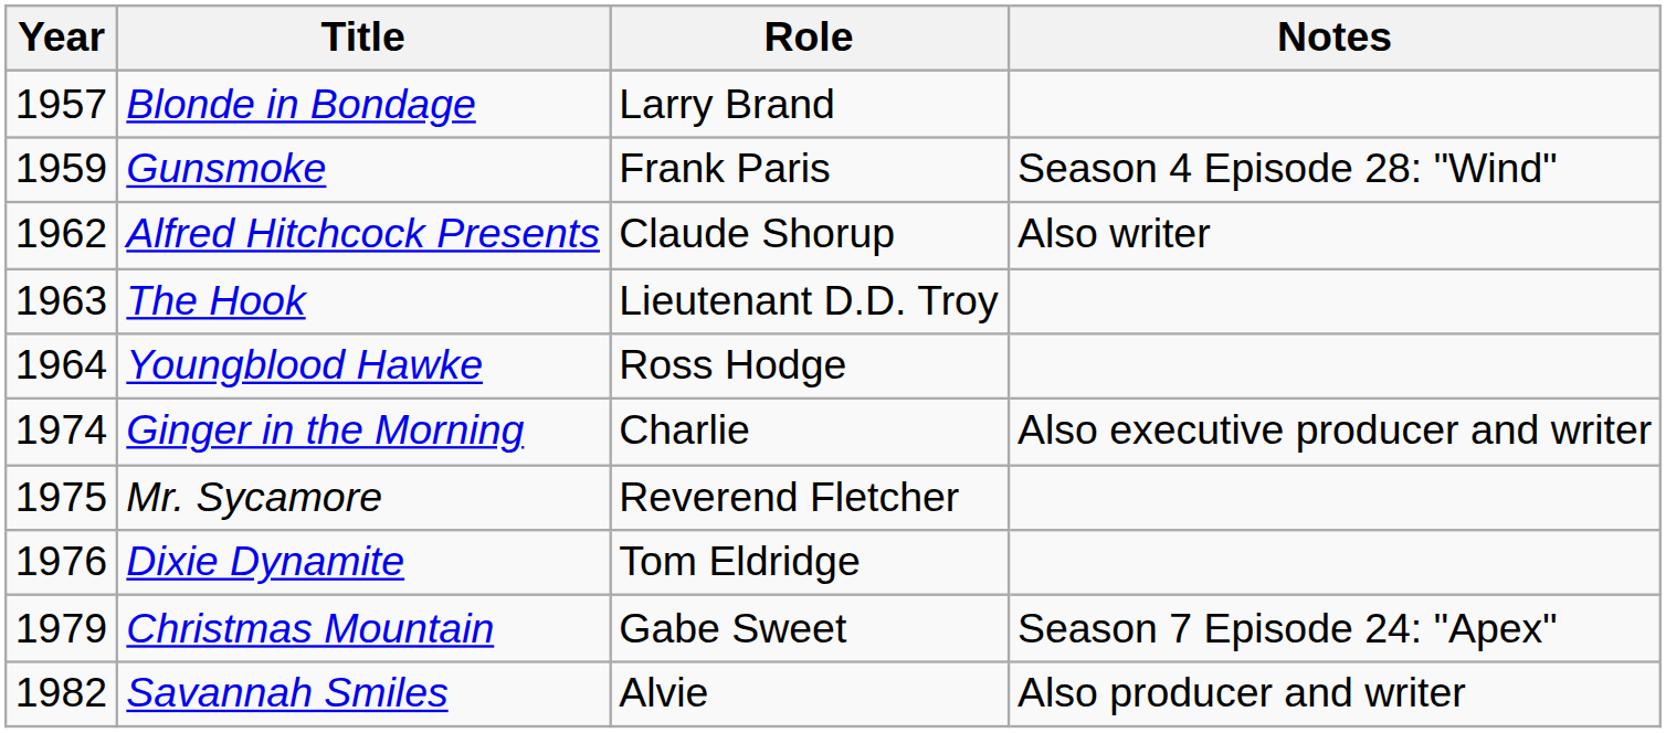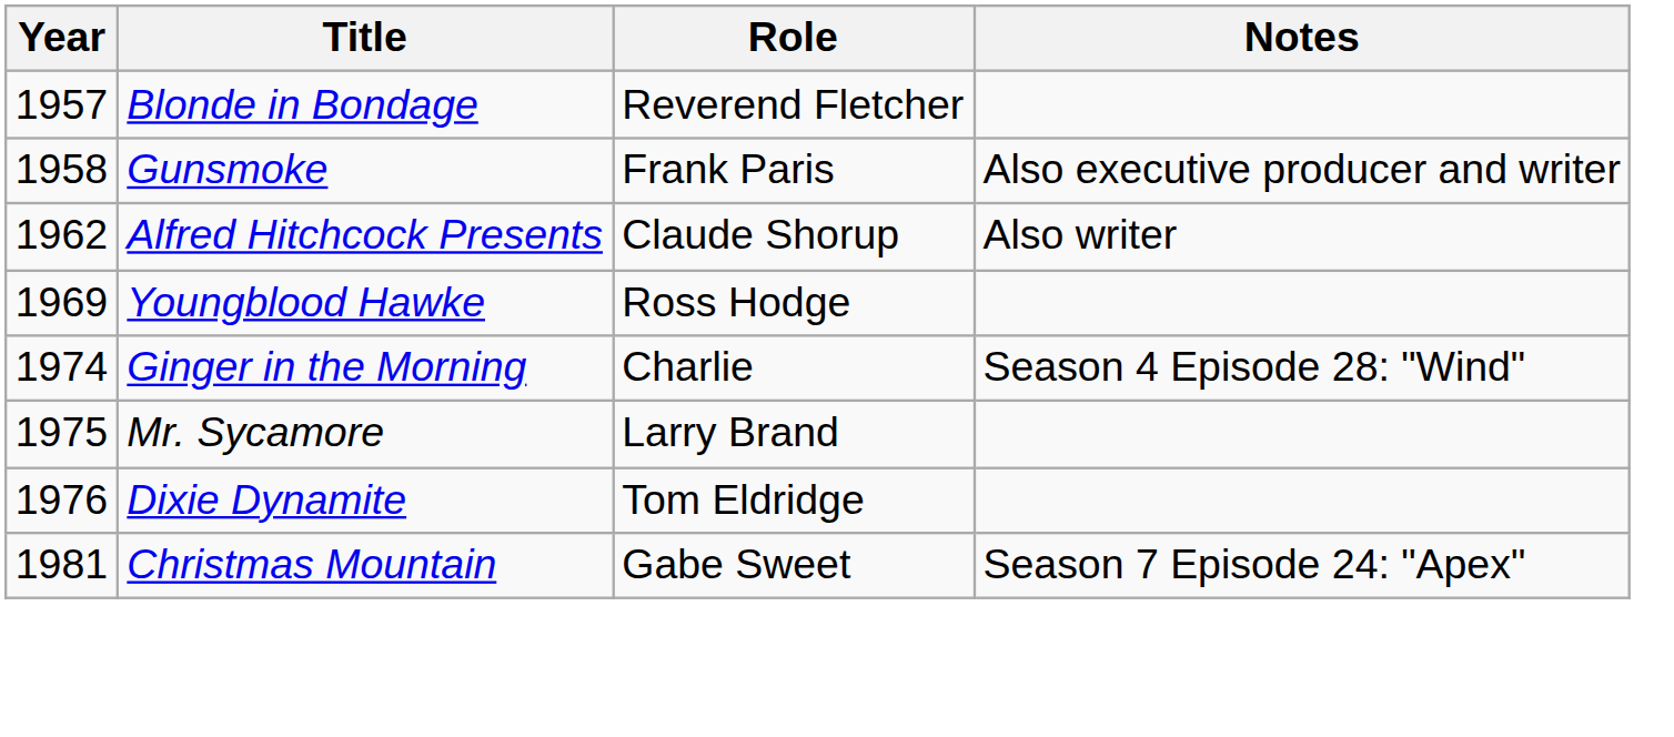 <table class="wikitable">
 <tr>
 <th>Year</th>
 <th>Title</th>
 <th>Role</th>
 <th>Notes</th>
 </tr>
 <tr>
 <td>1957</td>
 <td><em><a href='#'>Blonde in Bondage</a></em></td>
-<td>Larry Brand</td>
+<td>Reverend Fletcher</td>
 <td></td>
 </tr>
 <tr>
-<td>1959</td>
+<td>1958</td>
 <td><em><a href='#'>Gunsmoke</a></em></td>
 <td>Frank Paris</td>
-<td>Season 4 Episode 28: "Wind"</td>
+<td>Also executive producer and writer</td>
 </tr>
 <tr>
 <td>1962</td>
 <td><em><a href='#'>Alfred Hitchcock Presents</a></em></td>
 <td>Claude Shorup</td>
 <td>Also writer</td>
 </tr>
 <tr>
-<td>1963</td>
-<td><em><a href='#'>The Hook</a></em></td>
-<td>Lieutenant D.D. Troy</td>
-<td></td>
-</tr>
-<tr>
-<td>1964</td>
+<td>1969</td>
 <td><em><a href='#'>Youngblood Hawke</a></em></td>
 <td>Ross Hodge</td>
 <td></td>
 </tr>
 <tr>
 <td>1974</td>
 <td><em><a href='#'>Ginger in the Morning</a></em></td>
 <td>Charlie</td>
-<td>Also executive producer and writer</td>
+<td>Season 4 Episode 28: "Wind"</td>
 </tr>
 <tr>
 <td>1975</td>
 <td><em>Mr. Sycamore</em></td>
-<td>Reverend Fletcher</td>
+<td>Larry Brand</td>
 <td></td>
 </tr>
 <tr>
 <td>1976</td>
 <td><em><a href='#'>Dixie Dynamite</a></em></td>
 <td>Tom Eldridge</td>
 <td></td>
 </tr>
 <tr>
-<td>1979</td>
+<td>1981</td>
 <td><em><a href='#'>Christmas Mountain</a></em></td>
 <td>Gabe Sweet</td>
 <td>Season 7 Episode 24: "Apex"</td>
 </tr>
-<tr>
-<td>1982</td>
-<td><em><a href='#'>Savannah Smiles</a></em></td>
-<td>Alvie</td>
-<td>Also producer and writer</td>
-</tr>
 </table>
